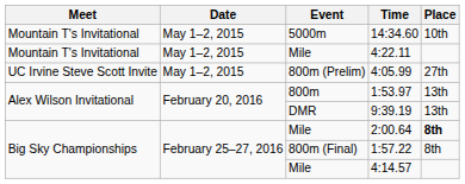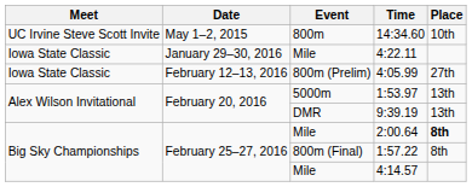 <table class="wikitable sortable">
 <tr>
 <th>Meet</th>
 <th>Date</th>
 <th>Event</th>
 <th>Time</th>
 <th>Place</th>
 </tr>
 <tr>
-<td>Mountain T's Invitational</td>
+<td>UC Irvine Steve Scott Invite</td>
 <td>May 1–2, 2015</td>
-<td>5000m</td>
+<td>800m</td>
 <td>14:34.60</td>
 <td>10th</td>
 </tr>
 <tr>
-<td>Mountain T's Invitational</td>
-<td>May 1–2, 2015</td>
+<td>Iowa State Classic</td>
+<td>January 29–30, 2016</td>
 <td>Mile</td>
 <td>4:22.11</td>
 <td></td>
 </tr>
 <tr>
-<td>UC Irvine Steve Scott Invite</td>
-<td>May 1–2, 2015</td>
+<td>Iowa State Classic</td>
+<td>February 12–13, 2016</td>
 <td>800m (Prelim)</td>
 <td>4:05.99</td>
 <td>27th</td>
 </tr>
 <tr>
 <td rowspan="2">Alex Wilson Invitational</td>
 <td rowspan="2">February 20, 2016</td>
-<td>800m</td>
+<td>5000m</td>
 <td>1:53.97</td>
 <td>13th</td>
 </tr>
 <tr>
 <td>DMR</td>
 <td>9:39.19</td>
 <td>13th</td>
 </tr>
 <tr>
 <td rowspan="3">Big Sky Championships</td>
 <td rowspan="3">February 25–27, 2016</td>
 <td>Mile</td>
 <td>2:00.64</td>
 <td><strong>8th</strong></td>
 </tr>
 <tr>
 <td>800m (Final)</td>
 <td>1:57.22</td>
 <td>8th</td>
 </tr>
 <tr>
 <td>Mile</td>
 <td>4:14.57</td>
 <td></td>
 </tr>
 </table>
